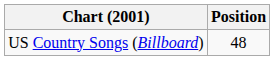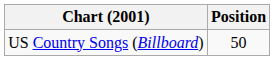 <table class="wikitable sortable">
 <tr>
 <th scope="col">Chart (2001)</th>
 <th scope="col">Position</th>
 </tr>
 <tr>
 <td>US <a href='#'>Country Songs</a> (<em><a href='#'>Billboard</a></em>)</td>
-<td align="center">48</td>
+<td align="center">50</td>
 </tr>
 </table>
